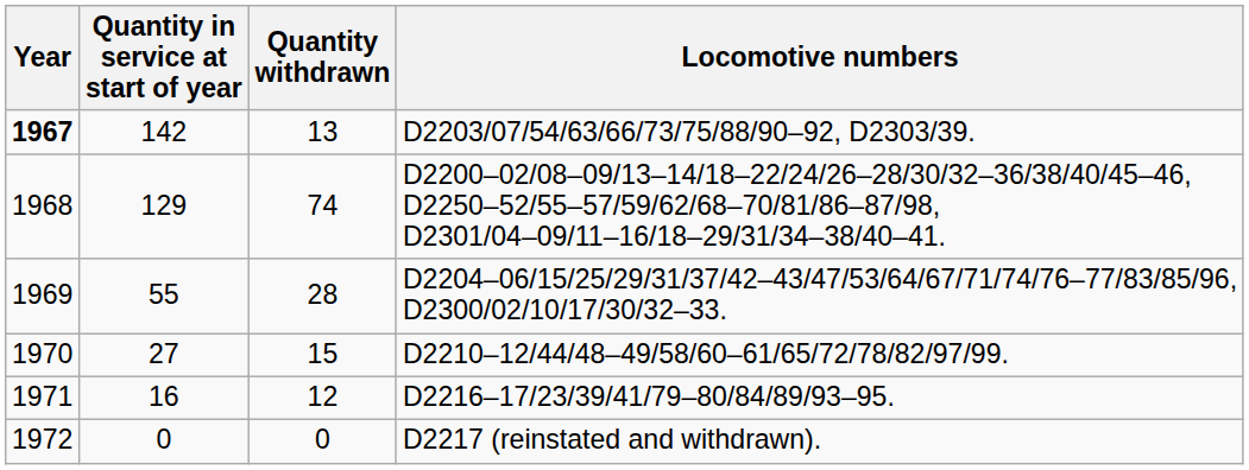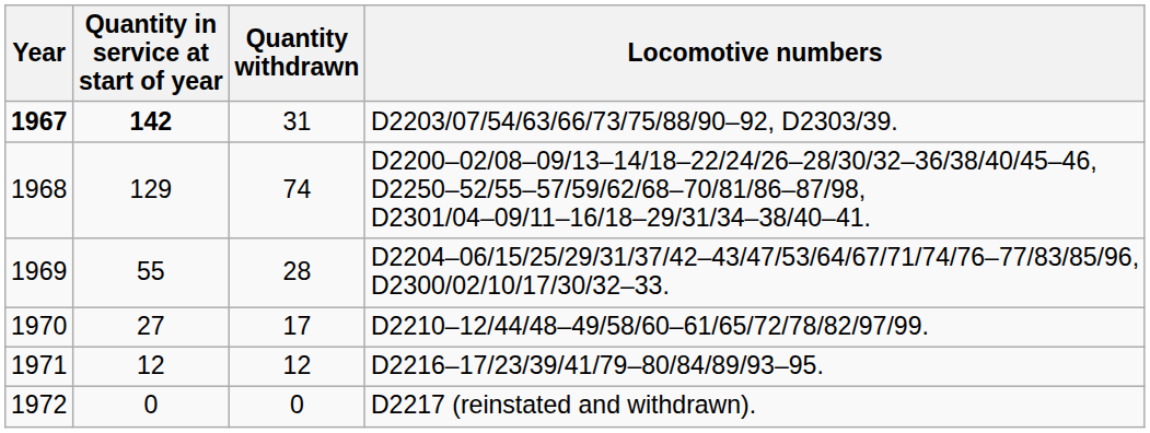 <table class=wikitable style=text-align:center>
 <tr>
 <th>Year</th>
 <th>Quantity in<br>service at<br>start of year</th>
 <th>Quantity<br>withdrawn</th>
 <th>Locomotive numbers</th>
 </tr>
 <tr>
 <td><strong>1967</strong></td>
-<td>142</td>
-<td>13</td>
+<td><strong>142</strong></td>
+<td>31</td>
 <td align=left>D2203/07/54/63/66/73/75/88/90–92, D2303/39.</td>
 </tr>
 <tr>
 <td>1968</td>
 <td>129</td>
 <td>74</td>
 <td align=left>D2200–02/08–09/13–14/18–22/24/26–28/30/32–36/38/40/45–46,<br>D2250–52/55–57/59/62/68–70/81/86–87/98,<br>D2301/04–09/11–16/18–29/31/34–38/40–41.</td>
 </tr>
 <tr>
 <td>1969</td>
 <td>55</td>
 <td>28</td>
 <td align=left>D2204–06/15/25/29/31/37/42–43/47/53/64/67/71/74/76–77/83/85/96,<br>D2300/02/10/17/30/32–33.</td>
 </tr>
 <tr>
 <td>1970</td>
 <td>27</td>
-<td>15</td>
+<td>17</td>
 <td align=left>D2210–12/44/48–49/58/60–61/65/72/78/82/97/99.</td>
 </tr>
 <tr>
 <td>1971</td>
-<td>16</td>
+<td>12</td>
 <td>12</td>
 <td align=left>D2216–17/23/39/41/79–80/84/89/93–95.</td>
 </tr>
 <tr>
 <td>1972</td>
 <td>0</td>
 <td>0</td>
 <td align=left>D2217 (reinstated and withdrawn).</td>
 </tr>
 </table>
